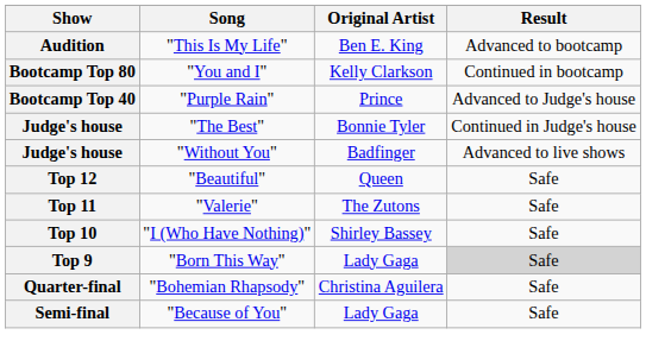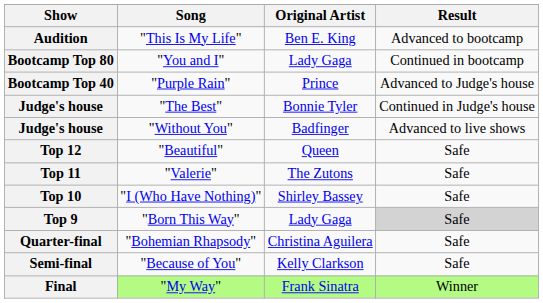 <table class="wikitable" style="text-align:center;">
 <tr>
 </tr>
 <tr>
 <th scope="col">Show</th>
 <th scope="col">Song</th>
 <th scope="col">Original Artist</th>
 <th scope="col">Result</th>
 </tr>
 <tr>
 <th scope="row">Audition</th>
 <td>"<a href='#'>This Is My Life</a>"</td>
 <td><a href='#'>Ben E. King</a></td>
 <td>Advanced to bootcamp</td>
 </tr>
 <tr>
 <th scope="row">Bootcamp Top 80</th>
 <td>"<a href='#'>You and I</a>"</td>
-<td><a href='#'>Kelly Clarkson</a></td>
+<td><a href='#'>Lady Gaga</a></td>
 <td>Continued in bootcamp</td>
 </tr>
 <tr>
 <th scope="row">Bootcamp Top 40</th>
 <td>"<a href='#'>Purple Rain</a>"</td>
 <td><a href='#'>Prince</a></td>
 <td>Advanced to Judge's house</td>
 </tr>
 <tr>
 <th scope="row">Judge's house</th>
 <td>"<a href='#'>The Best</a>"</td>
 <td><a href='#'>Bonnie Tyler</a></td>
 <td>Continued in Judge's house</td>
 </tr>
 <tr>
 <th scope="row">Judge's house</th>
 <td>"<a href='#'>Without You</a>"</td>
 <td><a href='#'>Badfinger</a></td>
 <td>Advanced to live shows</td>
 </tr>
 <tr>
 <th scope="row">Top 12</th>
 <td>"<a href='#'>Beautiful</a>"</td>
 <td><a href='#'>Queen</a></td>
 <td>Safe</td>
 </tr>
 <tr>
 <th scope="row">Top 11</th>
 <td>"<a href='#'>Valerie</a>"</td>
 <td><a href='#'>The Zutons</a></td>
 <td>Safe</td>
 </tr>
 <tr>
 <th scope="row">Top 10</th>
 <td>"<a href='#'>I (Who Have Nothing)</a>"</td>
 <td><a href='#'>Shirley Bassey</a></td>
 <td>Safe</td>
 </tr>
 <tr>
 <th scope="row">Top 9</th>
 <td>"<a href='#'>Born This Way</a>"</td>
 <td><a href='#'>Lady Gaga</a></td>
 <td style="background: lightgrey;">Safe</td>
 </tr>
 <tr>
 <th scope="row">Quarter-final</th>
 <td>"<a href='#'>Bohemian Rhapsody</a>"</td>
 <td><a href='#'>Christina Aguilera</a></td>
 <td>Safe</td>
 </tr>
 <tr>
 <th scope="row">Semi-final</th>
 <td>"<a href='#'>Because of You</a>"</td>
-<td><a href='#'>Lady Gaga</a></td>
+<td><a href='#'>Kelly Clarkson</a></td>
 <td>Safe</td>
 </tr>
+<tr>
+<th scope="row">Final</th>
+<td style="background:#B4FB84;">"<a href='#'>My Way</a>"</td>
+<td style="background:#B4FB84;"><a href='#'>Frank Sinatra</a></td>
+<td style="background:#B4FB84;">Winner</td>
+</tr>
 </table>
